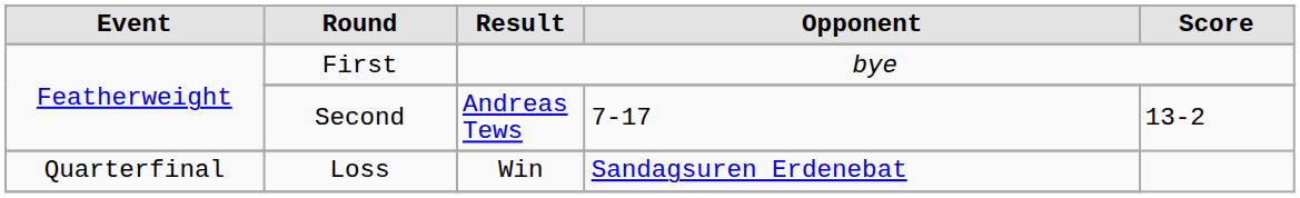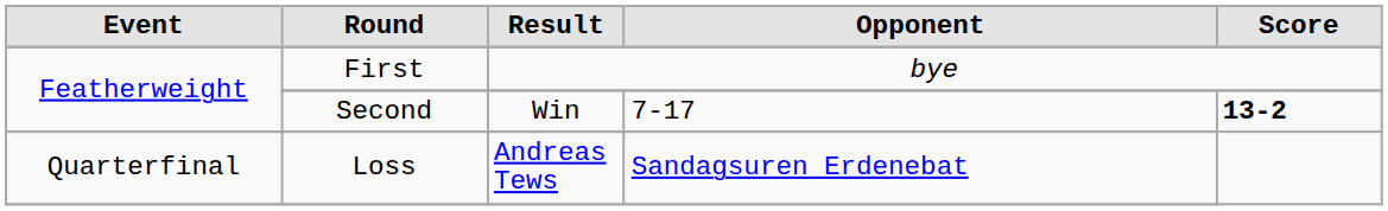 <table style='font-size: 85%; text-align: left;' class='wikitable' width='45%'>
 <tr>
 <th style='border-style: none none solid solid; background: #e3e3e3; width: 20%'><strong>Event</strong></th>
 <th style='border-style: none none solid solid; background: #e3e3e3; width: 15%'><strong>Round</strong></th>
 <th style='border-style: none none solid solid; background: #e3e3e3; width: 10%'><strong>Result</strong></th>
 <th style='border-style: none none solid solid; background: #e3e3e3; width: 43%'><strong>Opponent</strong></th>
 <th style='border-style: none none solid solid; background: #e3e3e3; width: 12%'><strong>Score</strong></th>
 </tr>
 <tr>
 </tr>
 <tr align=center>
 <td rowspan="3" style="text-align:center;"><a href='#'>Featherweight</a></td>
 <td align='center'>First</td>
 <td colspan="3" style="text-align:center;"><em>bye</em></td>
 </tr>
 <tr>
 </tr>
 <tr align=center>
 <td align='center'>Second</td>
-<td align='left'> <a href='#'>Andreas Tews</a></td>
+<td>Win</td>
 <td align='left'>7-17</td>
-<td align='left'>13-2</td>
+<td align='left'><strong>13-2</strong></td>
 </tr>
 <tr>
 </tr>
 <tr align=center>
 <td align='center'>Quarterfinal</td>
 <td>Loss</td>
-<td>Win</td>
+<td align='left'> <a href='#'>Andreas Tews</a></td>
 <td align='left'> <a href='#'>Sandagsuren Erdenebat</a></td>
 </tr>
 <tr>
 </tr>
 </table>
